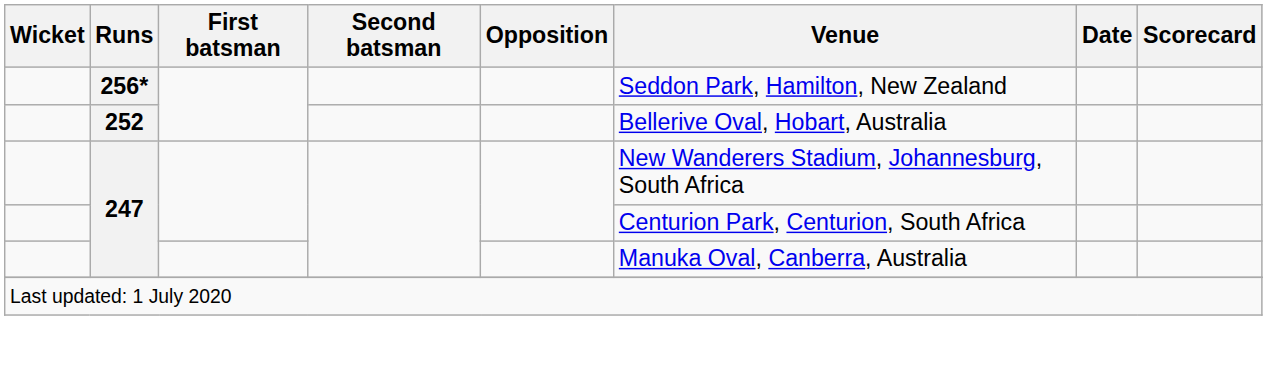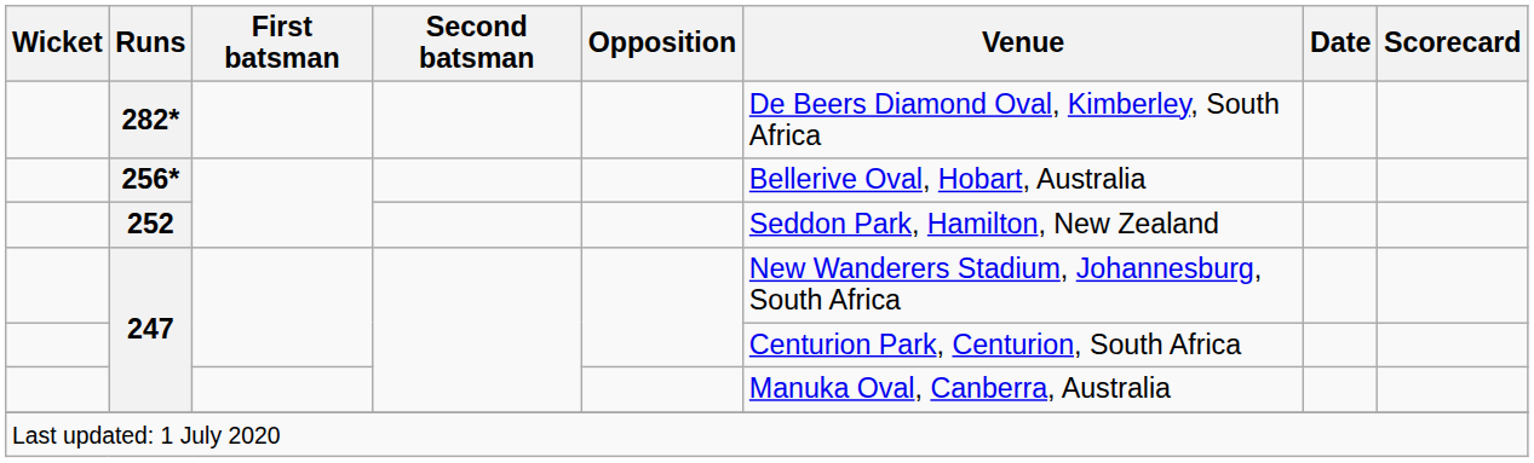 <table class="wikitable plainrowheaders sortable">
 <tr>
 <th scope=col>Wicket</th>
 <th scope=col>Runs</th>
 <th scope=col>First batsman</th>
 <th scope=col>Second batsman</th>
 <th scope=col>Opposition</th>
 <th scope=col>Venue</th>
 <th scope=col>Date</th>
 <th scope=col>Scorecard</th>
 </tr>
 <tr>
 <td align=center><strong></strong></td>
+<th scope=row style=text-align:center;>282*</th>
+<td></td>
+<td></td>
+<td></td>
+<td><a href='#'>De Beers Diamond Oval</a>, <a href='#'>Kimberley</a>, South Africa</td>
+<td></td>
+<td></td>
+</tr>
+<tr>
+<td align=center><strong></strong></td>
 <th scope=row style=text-align:center;>256*</th>
 <td rowspan=2></td>
 <td></td>
 <td></td>
-<td><a href='#'>Seddon Park</a>, <a href='#'>Hamilton</a>, New Zealand</td>
+<td><a href='#'>Bellerive Oval</a>, <a href='#'>Hobart</a>, Australia</td>
 <td> </td>
 <td></td>
 </tr>
 <tr>
 <td align=center><strong></strong></td>
 <th scope=row style="text-align:center;">252</th>
 <td></td>
 <td></td>
-<td><a href='#'>Bellerive Oval</a>, <a href='#'>Hobart</a>, Australia</td>
+<td><a href='#'>Seddon Park</a>, <a href='#'>Hamilton</a>, New Zealand</td>
 <td></td>
 <td></td>
 </tr>
 <tr>
 <td align=center><strong></strong></td>
 <th scope=row style=text-align:center; rowspan=3>247</th>
 <td rowspan=2></td>
 <td rowspan=3></td>
 <td rowspan=2></td>
 <td><a href='#'>New Wanderers Stadium</a>, <a href='#'>Johannesburg</a>, South Africa</td>
 <td></td>
 <td></td>
 </tr>
 <tr>
 <td align=center><strong></strong></td>
 <td><a href='#'>Centurion Park</a>, <a href='#'>Centurion</a>, South Africa</td>
 <td></td>
 <td></td>
 </tr>
 <tr>
 <td align=center><strong></strong></td>
 <td></td>
 <td></td>
 <td><a href='#'>Manuka Oval</a>, <a href='#'>Canberra</a>, Australia</td>
 <td> </td>
 <td></td>
 </tr>
 <tr>
 </tr>
 <tr class=sortbottom>
 <td colspan=8><small>Last updated: 1 July 2020</small></td>
 </tr>
 </table>
